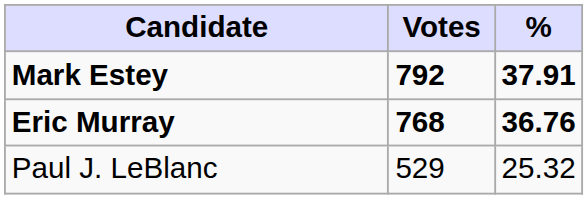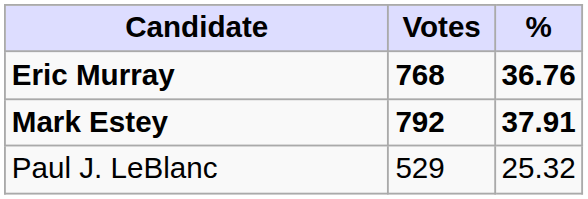 <table class="wikitable">
 <tr>
 <th style="background:#ddf; width:200px;">Candidate</th>
 <th style="background:#ddf; width:50px;">Votes</th>
 <th style="background:#ddf; width:30px;">%</th>
 </tr>
 <tr>
+<td><strong>Eric Murray</strong></td>
+<td><strong>768</strong></td>
+<td><strong>36.76</strong></td>
+</tr>
+<tr>
 <td><strong>Mark Estey</strong></td>
 <td><strong>792</strong></td>
 <td><strong>37.91</strong></td>
-</tr>
-<tr>
-<td><strong>Eric Murray</strong></td>
-<td><strong>768</strong></td>
-<td><strong>36.76</strong></td>
 </tr>
 <tr>
 <td>Paul J. LeBlanc</td>
 <td>529</td>
 <td>25.32</td>
 </tr>
 </table>
